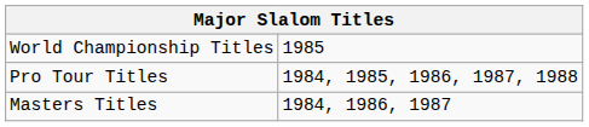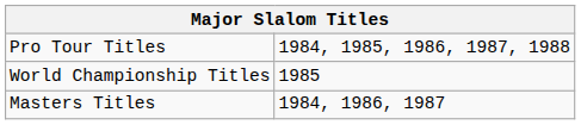 <table class="wikitable">
 <tr>
 <th colspan="2">Major Slalom Titles</th>
+</tr>
+<tr>
+<td>Pro Tour Titles</td>
+<td>1984, 1985, 1986, 1987, 1988</td>
 </tr>
 <tr>
 <td>World Championship Titles</td>
 <td>1985</td>
 </tr>
 <tr>
-<td>Pro Tour Titles</td>
-<td>1984, 1985, 1986, 1987, 1988</td>
-</tr>
-<tr>
 <td>Masters Titles</td>
 <td>1984, 1986, 1987</td>
 </tr>
 </table>
